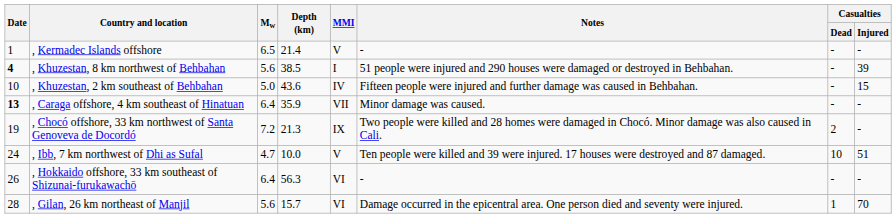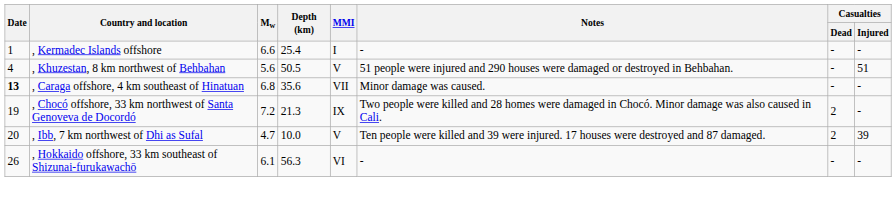 <table class="wikitable sortable" style="border:1px black; margin-left:1em;">
 <tr>
 <th rowspan="2"><small>Date</small></th>
 <th rowspan="2" style="width: 310px"><small>Country and location</small></th>
 <th rowspan="2"><small>M<sub>w</sub></small></th>
 <th rowspan="2"><small>Depth (km)</small></th>
 <th rowspan="2"><small><a href='#'>MMI</a></small></th>
 <th rowspan="2" class="unsortable"><small>Notes</small></th>
 <th colspan="2"><small>Casualties</small></th>
 </tr>
 <tr>
 <th><small>Dead</small></th>
 <th><small>Injured</small></th>
 </tr>
 <tr>
 <td>1</td>
 <td>, <a href='#'>Kermadec Islands</a> offshore</td>
-<td>6.5</td>
-<td>21.4</td>
-<td>V</td>
+<td>6.6</td>
+<td>25.4</td>
+<td>I</td>
 <td>-</td>
 <td>-</td>
 <td>-</td>
 </tr>
 <tr>
-<td><strong>4</strong></td>
+<td>4</td>
 <td>, <a href='#'>Khuzestan</a>, 8 km northwest of <a href='#'>Behbahan</a></td>
 <td>5.6</td>
-<td>38.5</td>
-<td>I</td>
+<td>50.5</td>
+<td>V</td>
 <td>51 people were injured and 290 houses were damaged or destroyed in Behbahan.</td>
 <td>-</td>
-<td>39</td>
-</tr>
-<tr>
-<td>10</td>
-<td>, <a href='#'>Khuzestan</a>, 2 km southeast of <a href='#'>Behbahan</a></td>
-<td>5.0</td>
-<td>43.6</td>
-<td>IV</td>
-<td>Fifteen people were injured and further damage was caused in Behbahan.</td>
-<td>-</td>
-<td>15</td>
+<td>51</td>
 </tr>
 <tr>
 <td><strong>13</strong></td>
 <td>, <a href='#'>Caraga</a> offshore, 4 km southeast of <a href='#'>Hinatuan</a></td>
-<td>6.4</td>
-<td>35.9</td>
+<td>6.8</td>
+<td>35.6</td>
 <td>VII</td>
 <td>Minor damage was caused.</td>
 <td>-</td>
 <td>-</td>
 </tr>
 <tr>
 <td>19</td>
 <td>, <a href='#'>Chocó</a> offshore, 33 km northwest of <a href='#'>Santa Genoveva de Docordó</a></td>
 <td>7.2</td>
 <td>21.3</td>
 <td>IX</td>
 <td>Two people were killed and 28 homes were damaged in Chocó. Minor damage was also caused in <a href='#'>Cali</a>.</td>
 <td>2</td>
 <td>-</td>
 </tr>
 <tr>
-<td>24</td>
+<td>20</td>
 <td>, <a href='#'>Ibb</a>, 7 km northwest of <a href='#'>Dhi as Sufal</a></td>
 <td>4.7</td>
 <td>10.0</td>
 <td>V</td>
 <td>Ten people were killed and 39 were injured. 17 houses were destroyed and 87 damaged.</td>
-<td>10</td>
-<td>51</td>
+<td>2</td>
+<td>39</td>
 </tr>
 <tr>
 <td>26</td>
 <td>, <a href='#'>Hokkaido</a> offshore, 33 km southeast of <a href='#'>Shizunai-furukawachō</a></td>
-<td>6.4</td>
+<td>6.1</td>
 <td>56.3</td>
 <td>VI</td>
 <td>-</td>
 <td>-</td>
 <td>-</td>
 </tr>
-<tr>
-<td>28</td>
-<td>, <a href='#'>Gilan</a>, 26 km northeast of <a href='#'>Manjil</a></td>
-<td>5.6</td>
-<td>15.7</td>
-<td>VI</td>
-<td>Damage occurred in the epicentral area. One person died and seventy were injured.</td>
-<td>1</td>
-<td>70</td>
-</tr>
 </table>
